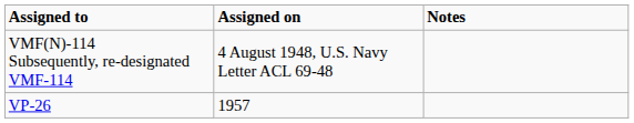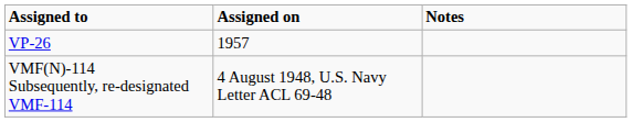 <table class="wikitable" style="width: 70%;">
 <tr>
 <td style="width: 200px;"><strong>Assigned to</strong></td>
 <td style="width: 200px;"><strong>Assigned on</strong></td>
 <td><strong>Notes</strong></td>
 </tr>
 <tr>
+<td><a href='#'>VP-26</a></td>
+<td>1957</td>
+<td></td>
+</tr>
+<tr>
 <td>VMF(N)-114<br>Subsequently, re-designated <a href='#'>VMF-114</a></td>
 <td>4 August 1948, U.S. Navy Letter ACL 69-48</td>
 <td></td>
 </tr>
-<tr>
-<td><a href='#'>VP-26</a></td>
-<td>1957</td>
-<td></td>
-</tr>
 </table>
